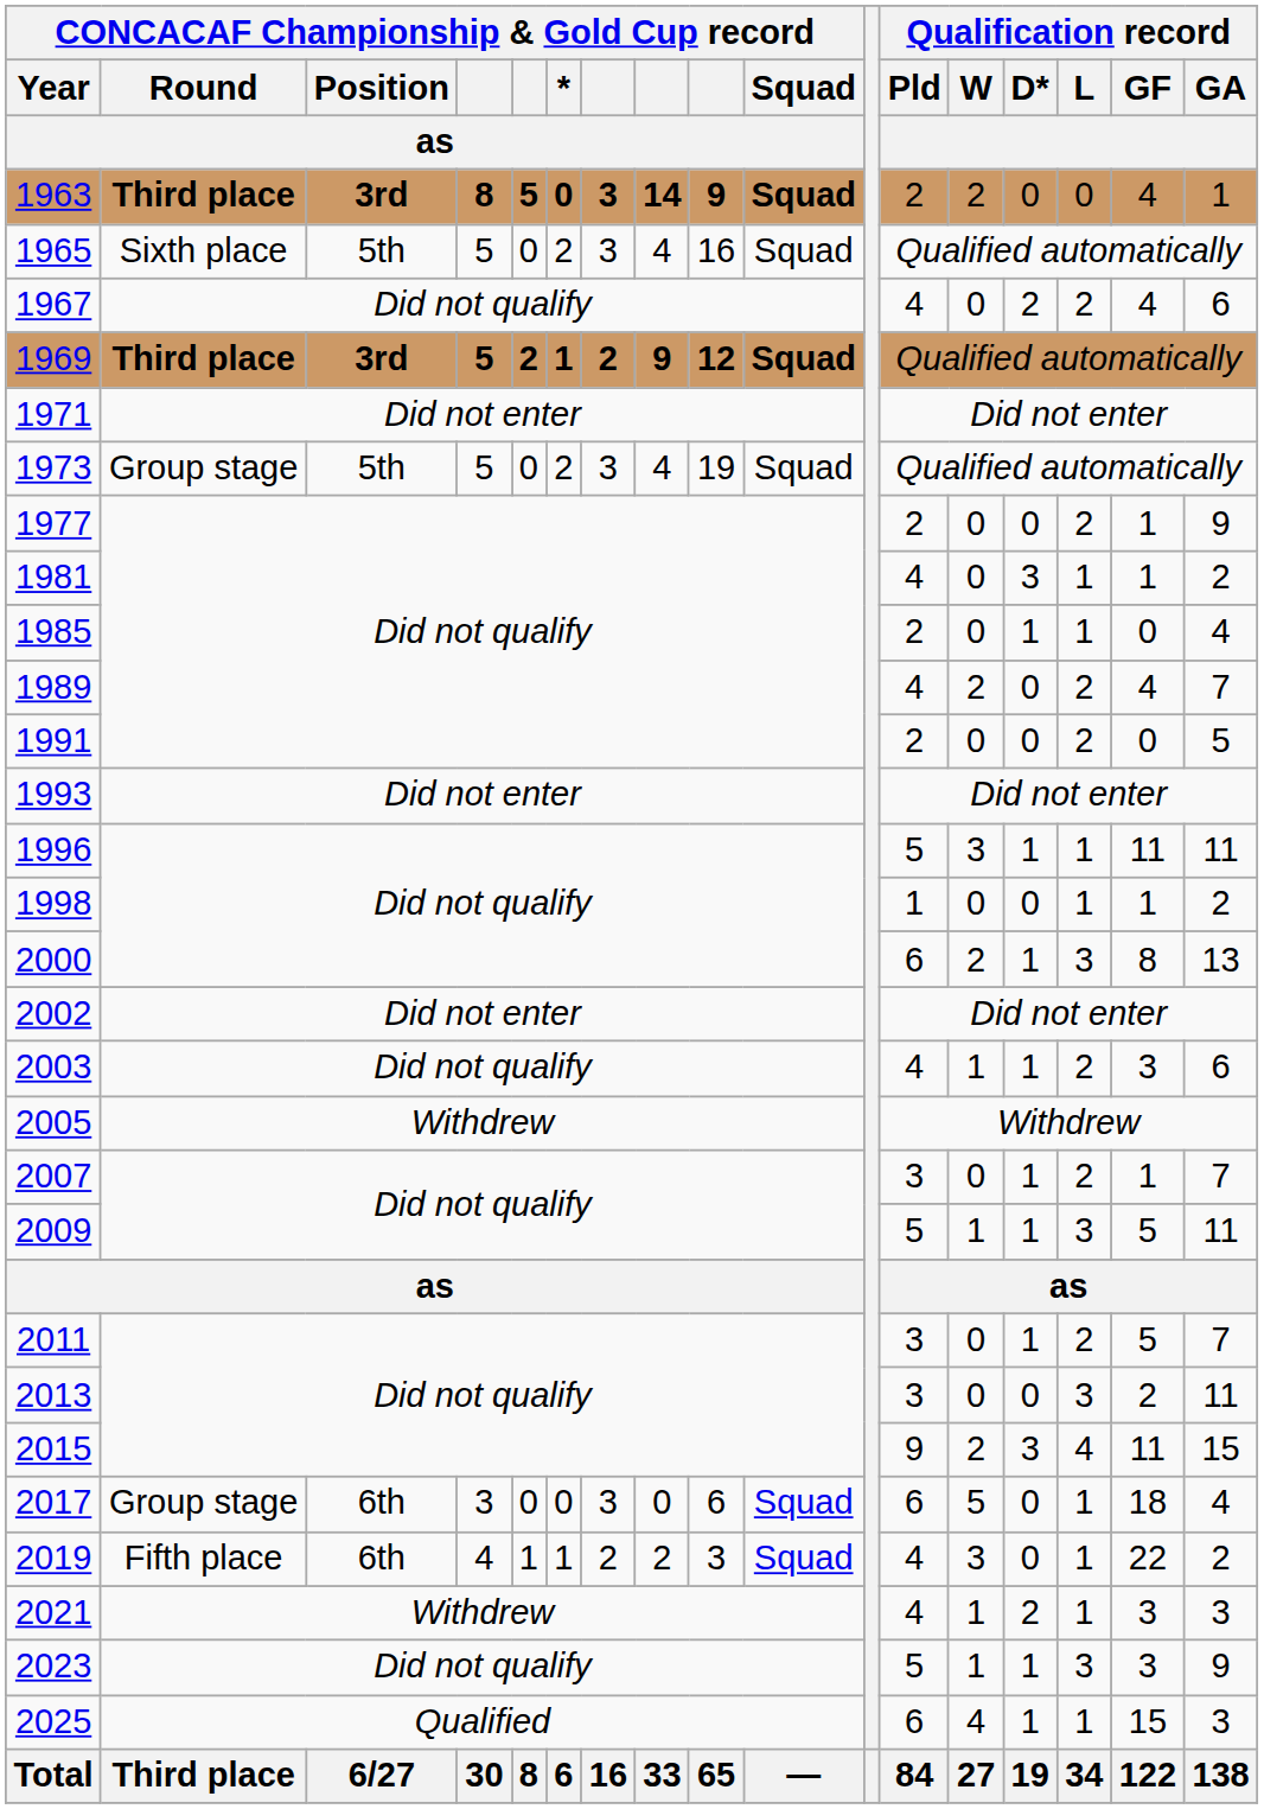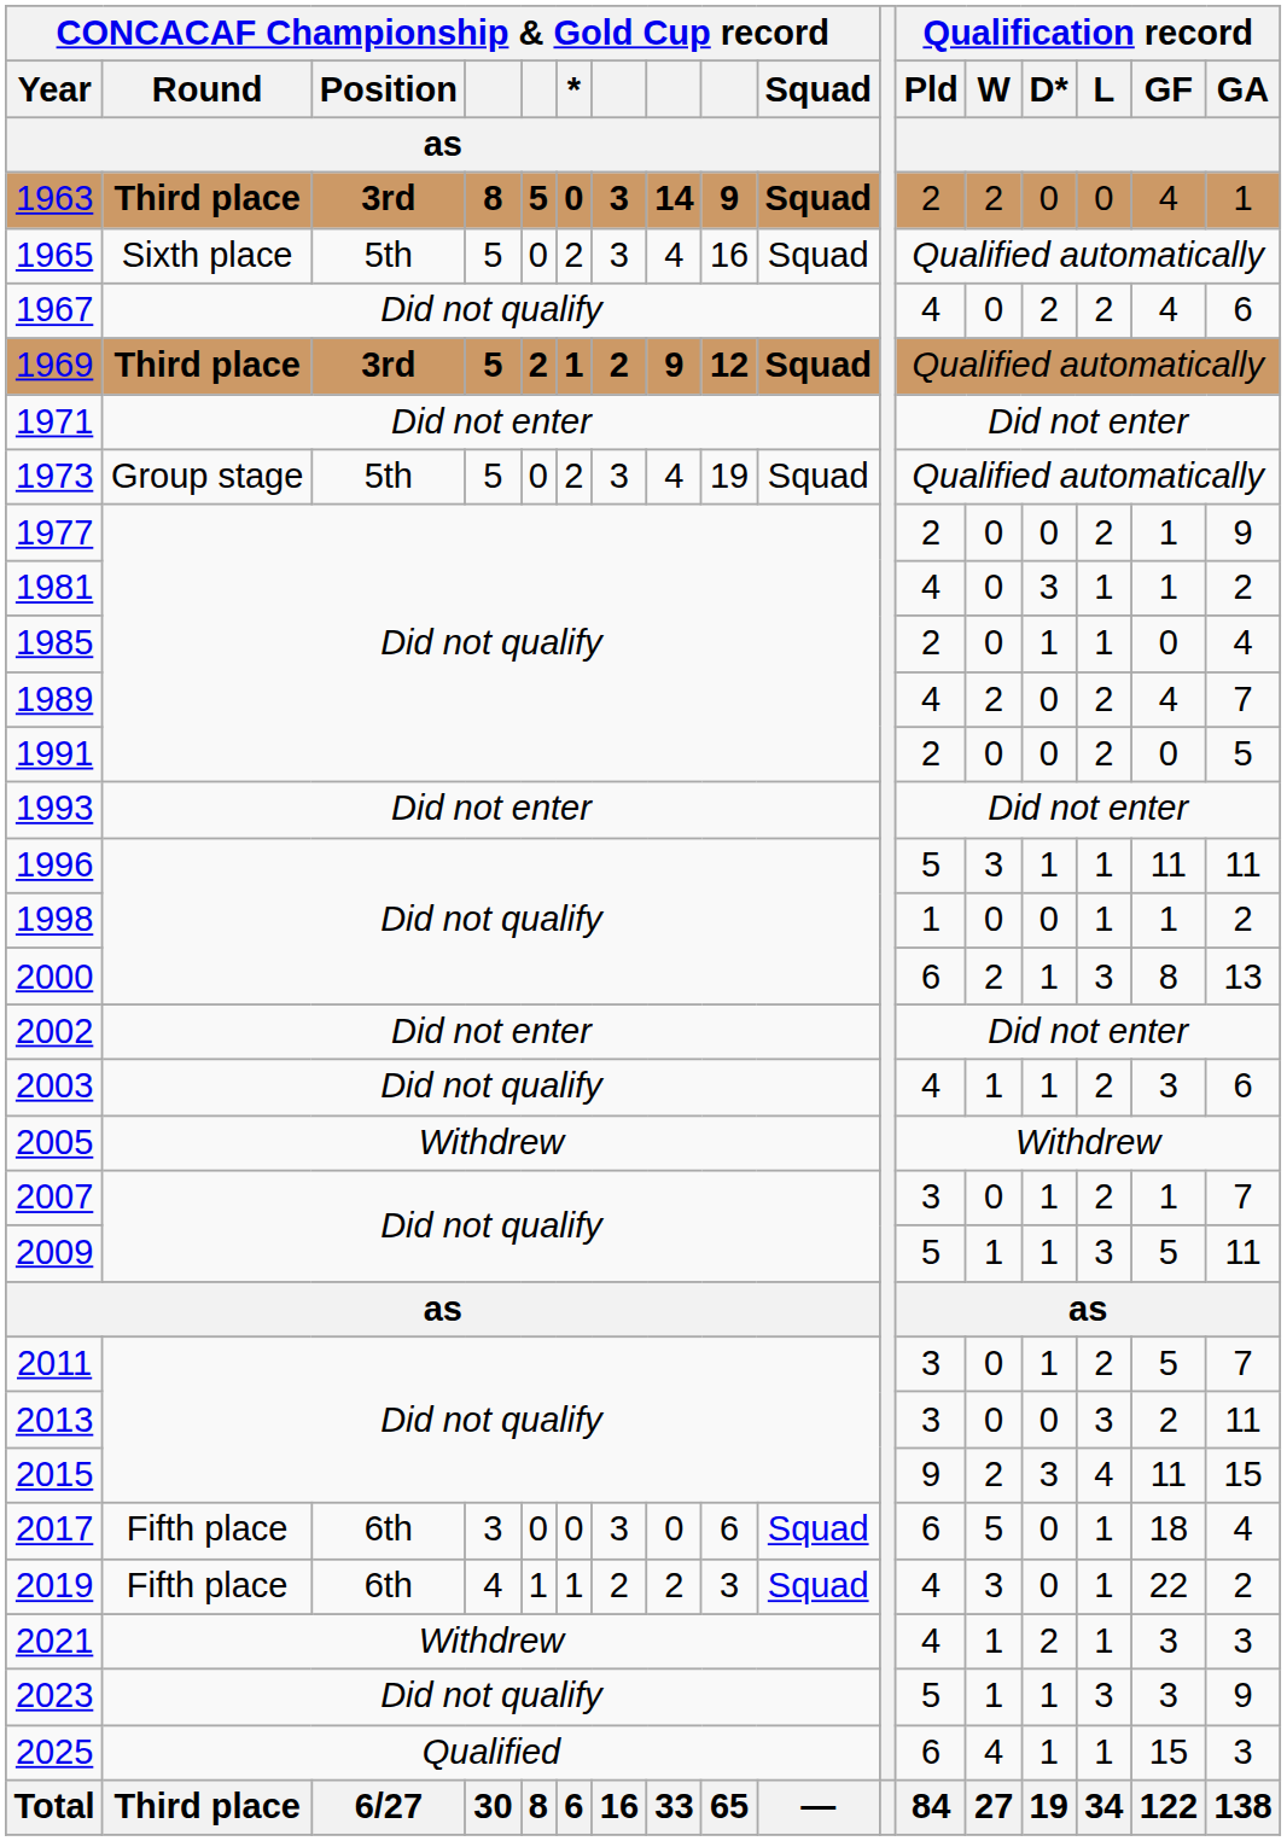 <table class="wikitable" style="text-align: center;">
 <tr>
 <th colspan=10><a href='#'>CONCACAF Championship</a> & <a href='#'>Gold Cup</a> record</th>
 <th rowspan=32></th>
 <th colspan=6><a href='#'>Qualification</a> record</th>
 </tr>
 <tr>
 <th>Year</th>
 <th>Round</th>
 <th>Position</th>
 <th></th>
 <th></th>
 <th>*</th>
 <th></th>
 <th></th>
 <th></th>
 <th>Squad</th>
 <th>Pld</th>
 <th>W</th>
 <th>D*</th>
 <th>L</th>
 <th>GF</th>
 <th>GA</th>
 </tr>
 <tr>
 <th colspan=10>as </th>
 <th colspan=6></th>
 </tr>
 <tr bgcolor="#cc9966">
 <td> <a href='#'>1963</a></td>
 <td><strong>Third place</strong></td>
 <td><strong>3rd</strong></td>
 <td><strong>8</strong></td>
 <td><strong>5</strong></td>
 <td><strong>0</strong></td>
 <td><strong>3</strong></td>
 <td><strong>14</strong></td>
 <td><strong>9</strong></td>
 <td><strong>Squad</strong></td>
 <td>2</td>
 <td>2</td>
 <td>0</td>
 <td>0</td>
 <td>4</td>
 <td>1</td>
 </tr>
 <tr>
 <td> <a href='#'>1965</a></td>
 <td>Sixth place</td>
 <td>5th</td>
 <td>5</td>
 <td>0</td>
 <td>2</td>
 <td>3</td>
 <td>4</td>
 <td>16</td>
 <td>Squad</td>
 <td colspan=6><em>Qualified automatically</em></td>
 </tr>
 <tr>
 <td> <a href='#'>1967</a></td>
 <td colspan=9><em>Did not qualify</em></td>
 <td>4</td>
 <td>0</td>
 <td>2</td>
 <td>2</td>
 <td>4</td>
 <td>6</td>
 </tr>
 <tr bgcolor="#cc9966">
 <td> <a href='#'>1969</a></td>
 <td><strong>Third place</strong></td>
 <td><strong>3rd</strong></td>
 <td><strong>5</strong></td>
 <td><strong>2</strong></td>
 <td><strong>1</strong></td>
 <td><strong>2</strong></td>
 <td><strong>9</strong></td>
 <td><strong>12</strong></td>
 <td><strong>Squad</strong></td>
 <td colspan=6><em>Qualified automatically</em></td>
 </tr>
 <tr>
 <td> <a href='#'>1971</a></td>
 <td colspan=9><em>Did not enter</em></td>
 <td colspan=6><em>Did not enter</em></td>
 </tr>
 <tr>
 <td> <a href='#'>1973</a></td>
 <td>Group stage</td>
 <td>5th</td>
 <td>5</td>
 <td>0</td>
 <td>2</td>
 <td>3</td>
 <td>4</td>
 <td>19</td>
 <td>Squad</td>
 <td colspan=6><em>Qualified automatically</em></td>
 </tr>
 <tr>
 <td> <a href='#'>1977</a></td>
 <td colspan=9 rowspan=5><em>Did not qualify</em></td>
 <td>2</td>
 <td>0</td>
 <td>0</td>
 <td>2</td>
 <td>1</td>
 <td>9</td>
 </tr>
 <tr>
 <td> <a href='#'>1981</a></td>
 <td>4</td>
 <td>0</td>
 <td>3</td>
 <td>1</td>
 <td>1</td>
 <td>2</td>
 </tr>
 <tr>
 <td><a href='#'>1985</a></td>
 <td>2</td>
 <td>0</td>
 <td>1</td>
 <td>1</td>
 <td>0</td>
 <td>4</td>
 </tr>
 <tr>
 <td><a href='#'>1989</a></td>
 <td>4</td>
 <td>2</td>
 <td>0</td>
 <td>2</td>
 <td>4</td>
 <td>7</td>
 </tr>
 <tr>
 <td> <a href='#'>1991</a></td>
 <td>2</td>
 <td>0</td>
 <td>0</td>
 <td>2</td>
 <td>0</td>
 <td>5</td>
 </tr>
 <tr>
 <td>  <a href='#'>1993</a></td>
 <td colspan=9><em>Did not enter</em></td>
 <td colspan=6><em>Did not enter</em></td>
 </tr>
 <tr>
 <td>  <a href='#'>1996</a></td>
 <td colspan=9 rowspan=3><em>Did not qualify</em></td>
 <td>5</td>
 <td>3</td>
 <td>1</td>
 <td>1</td>
 <td>11</td>
 <td>11</td>
 </tr>
 <tr>
 <td> <a href='#'>1998</a></td>
 <td>1</td>
 <td>0</td>
 <td>0</td>
 <td>1</td>
 <td>1</td>
 <td>2</td>
 </tr>
 <tr>
 <td> <a href='#'>2000</a></td>
 <td>6</td>
 <td>2</td>
 <td>1</td>
 <td>3</td>
 <td>8</td>
 <td>13</td>
 </tr>
 <tr>
 <td> <a href='#'>2002</a></td>
 <td colspan=9><em>Did not enter</em></td>
 <td colspan=6><em>Did not enter</em></td>
 </tr>
 <tr>
 <td>  <a href='#'>2003</a></td>
 <td colspan=9><em>Did not qualify</em></td>
 <td>4</td>
 <td>1</td>
 <td>1</td>
 <td>2</td>
 <td>3</td>
 <td>6</td>
 </tr>
 <tr>
 <td> <a href='#'>2005</a></td>
 <td colspan=9><em>Withdrew</em></td>
 <td colspan=6><em>Withdrew</em></td>
 </tr>
 <tr>
 <td> <a href='#'>2007</a></td>
 <td colspan=9 rowspan=2><em>Did not qualify</em></td>
 <td>3</td>
 <td>0</td>
 <td>1</td>
 <td>2</td>
 <td>1</td>
 <td>7</td>
 </tr>
 <tr>
 <td> <a href='#'>2009</a></td>
 <td>5</td>
 <td>1</td>
 <td>1</td>
 <td>3</td>
 <td>5</td>
 <td>11</td>
 </tr>
 <tr>
 <th colspan=10>as </th>
 <th colspan=6>as </th>
 </tr>
 <tr>
 <td> <a href='#'>2011</a></td>
 <td colspan=9 rowspan=3><em>Did not qualify</em></td>
 <td>3</td>
 <td>0</td>
 <td>1</td>
 <td>2</td>
 <td>5</td>
 <td>7</td>
 </tr>
 <tr>
 <td> <a href='#'>2013</a></td>
 <td>3</td>
 <td>0</td>
 <td>0</td>
 <td>3</td>
 <td>2</td>
 <td>11</td>
 </tr>
 <tr>
 <td>  <a href='#'>2015</a></td>
 <td>9</td>
 <td>2</td>
 <td>3</td>
 <td>4</td>
 <td>11</td>
 <td>15</td>
 </tr>
 <tr>
 <td> <a href='#'>2017</a></td>
-<td>Group stage</td>
+<td>Fifth place</td>
 <td>6th</td>
 <td>3</td>
 <td>0</td>
 <td>0</td>
 <td>3</td>
 <td>0</td>
 <td>6</td>
 <td><a href='#'>Squad</a></td>
 <td>6</td>
 <td>5</td>
 <td>0</td>
 <td>1</td>
 <td>18</td>
 <td>4</td>
 </tr>
 <tr>
 <td>   <a href='#'>2019</a></td>
 <td>Fifth place</td>
 <td>6th</td>
 <td>4</td>
 <td>1</td>
 <td>1</td>
 <td>2</td>
 <td>2</td>
 <td>3</td>
 <td><a href='#'>Squad</a></td>
 <td>4</td>
 <td>3</td>
 <td>0</td>
 <td>1</td>
 <td>22</td>
 <td>2</td>
 </tr>
 <tr>
 <td> <a href='#'>2021</a></td>
 <td colspan=9><em>Withdrew</em></td>
 <td>4</td>
 <td>1</td>
 <td>2</td>
 <td>1</td>
 <td>3</td>
 <td>3</td>
 </tr>
 <tr>
 <td>  <a href='#'>2023</a></td>
 <td colspan=9><em>Did not qualify</em></td>
 <td>5</td>
 <td>1</td>
 <td>1</td>
 <td>3</td>
 <td>3</td>
 <td>9</td>
 </tr>
 <tr>
 <td>  <a href='#'>2025</a></td>
 <td colspan=9><em>Qualified</em></td>
 <td>6</td>
 <td>4</td>
 <td>1</td>
 <td>1</td>
 <td>15</td>
 <td>3</td>
 </tr>
 <tr>
 <th>Total</th>
 <th>Third place</th>
 <th>6/27</th>
 <th>30</th>
 <th>8</th>
 <th>6</th>
 <th>16</th>
 <th>33</th>
 <th>65</th>
 <th>—</th>
 <th></th>
 <th>84</th>
 <th>27</th>
 <th>19</th>
 <th>34</th>
 <th>122</th>
 <th>138</th>
 </tr>
 </table>
